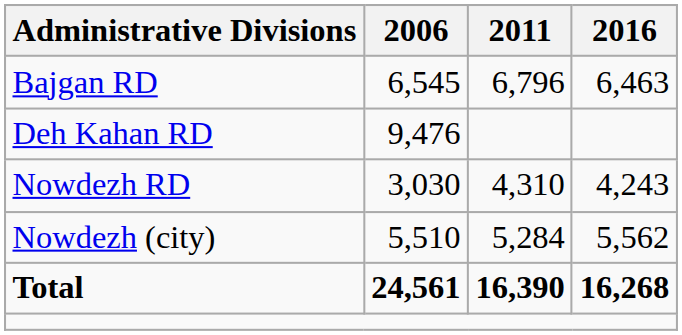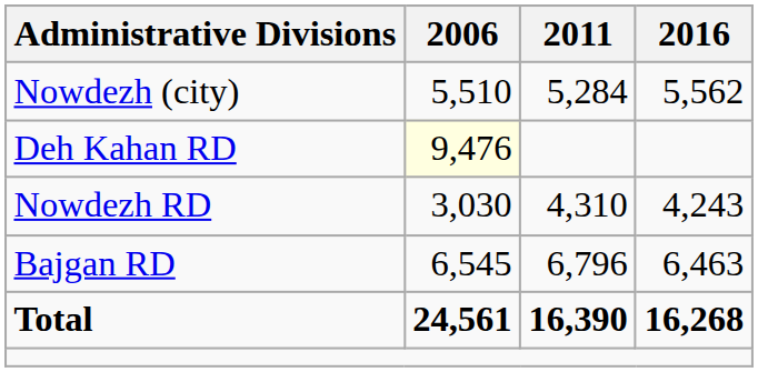 <table class="wikitable">
 <tr>
 <th>Administrative Divisions</th>
 <th>2006</th>
 <th>2011</th>
 <th>2016</th>
 </tr>
 <tr>
-<td><a href='#'>Bajgan RD</a></td>
-<td style="text-align: right;">6,545</td>
-<td style="text-align: right;">6,796</td>
-<td style="text-align: right;">6,463</td>
+<td><a href='#'>Nowdezh</a> (city)</td>
+<td style="text-align: right;">5,510</td>
+<td style="text-align: right;">5,284</td>
+<td style="text-align: right;">5,562</td>
 </tr>
 <tr>
 <td><a href='#'>Deh Kahan RD</a></td>
-<td style="text-align: right;">9,476</td>
+<td style="background: lightyellow; text-align: right;">9,476</td>
 <td style="text-align: right;"></td>
 <td style="text-align: right;"></td>
 </tr>
 <tr>
 <td><a href='#'>Nowdezh RD</a></td>
 <td style="text-align: right;">3,030</td>
 <td style="text-align: right;">4,310</td>
 <td style="text-align: right;">4,243</td>
 </tr>
 <tr>
-<td><a href='#'>Nowdezh</a> (city)</td>
-<td style="text-align: right;">5,510</td>
-<td style="text-align: right;">5,284</td>
-<td style="text-align: right;">5,562</td>
+<td><a href='#'>Bajgan RD</a></td>
+<td style="text-align: right;">6,545</td>
+<td style="text-align: right;">6,796</td>
+<td style="text-align: right;">6,463</td>
 </tr>
 <tr>
 <td><strong>Total</strong></td>
 <td style="text-align: right;"><strong>24,561</strong></td>
 <td style="text-align: right;"><strong>16,390</strong></td>
 <td style="text-align: right;"><strong>16,268</strong></td>
 </tr>
 <tr>
 <td colspan=4></td>
 </tr>
 </table>
